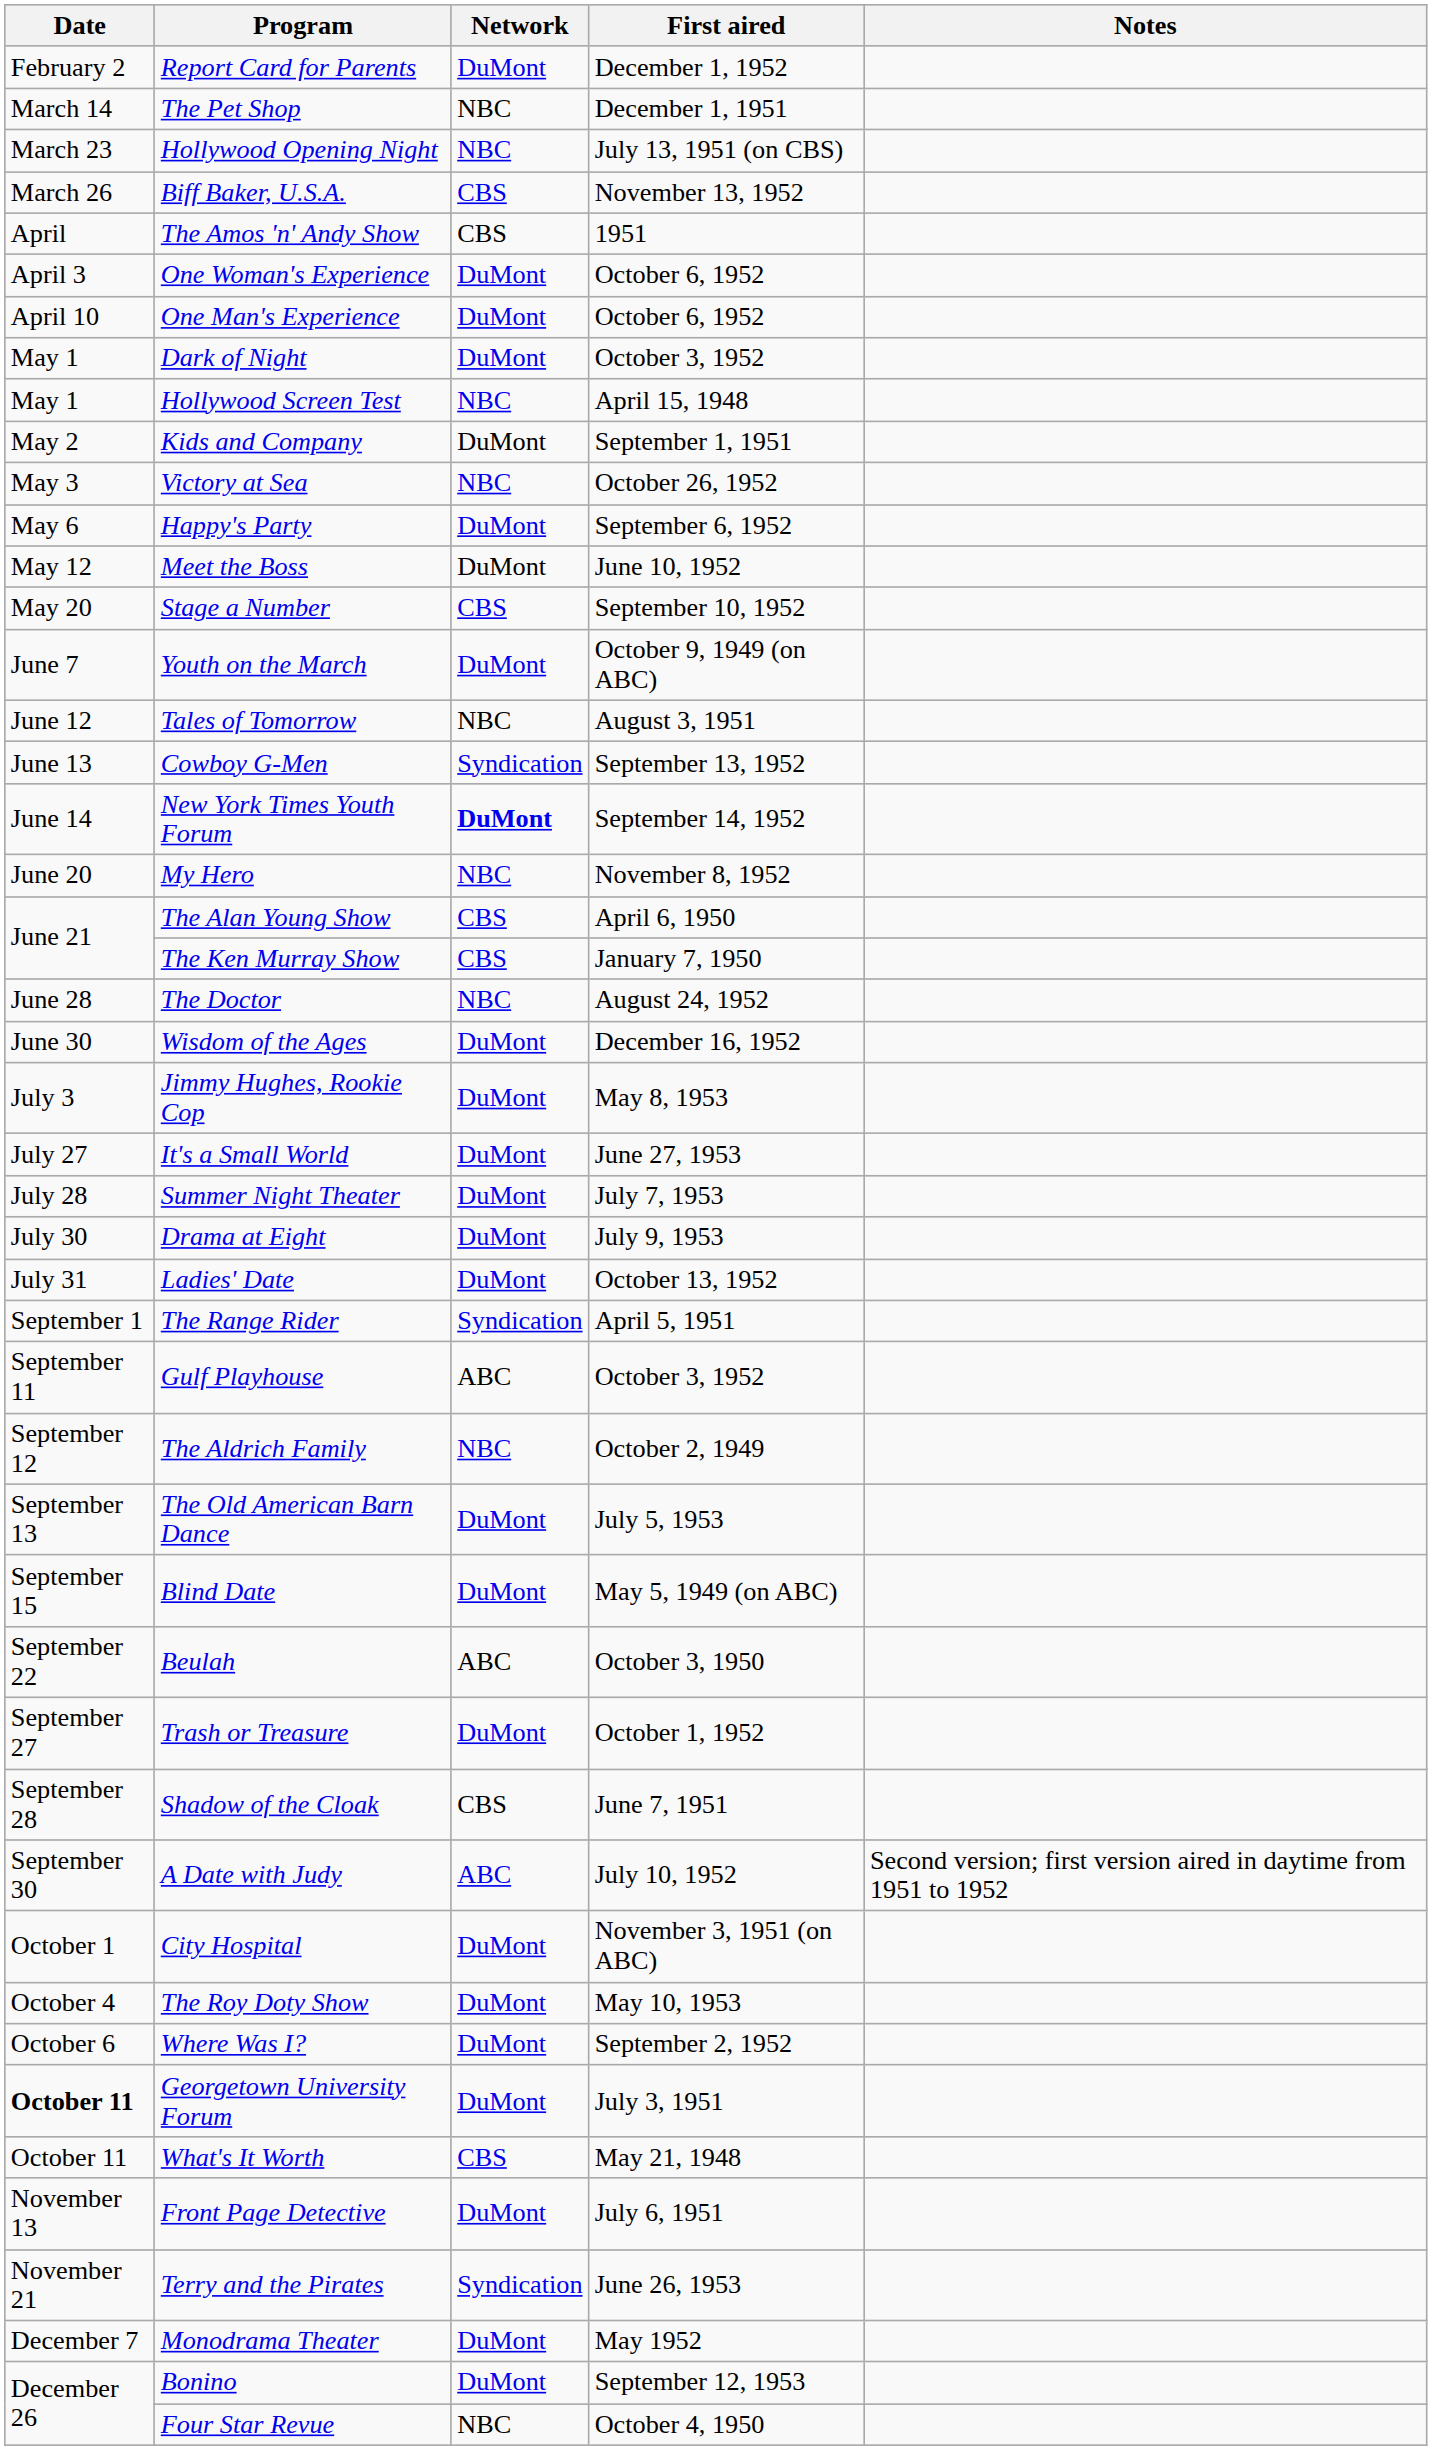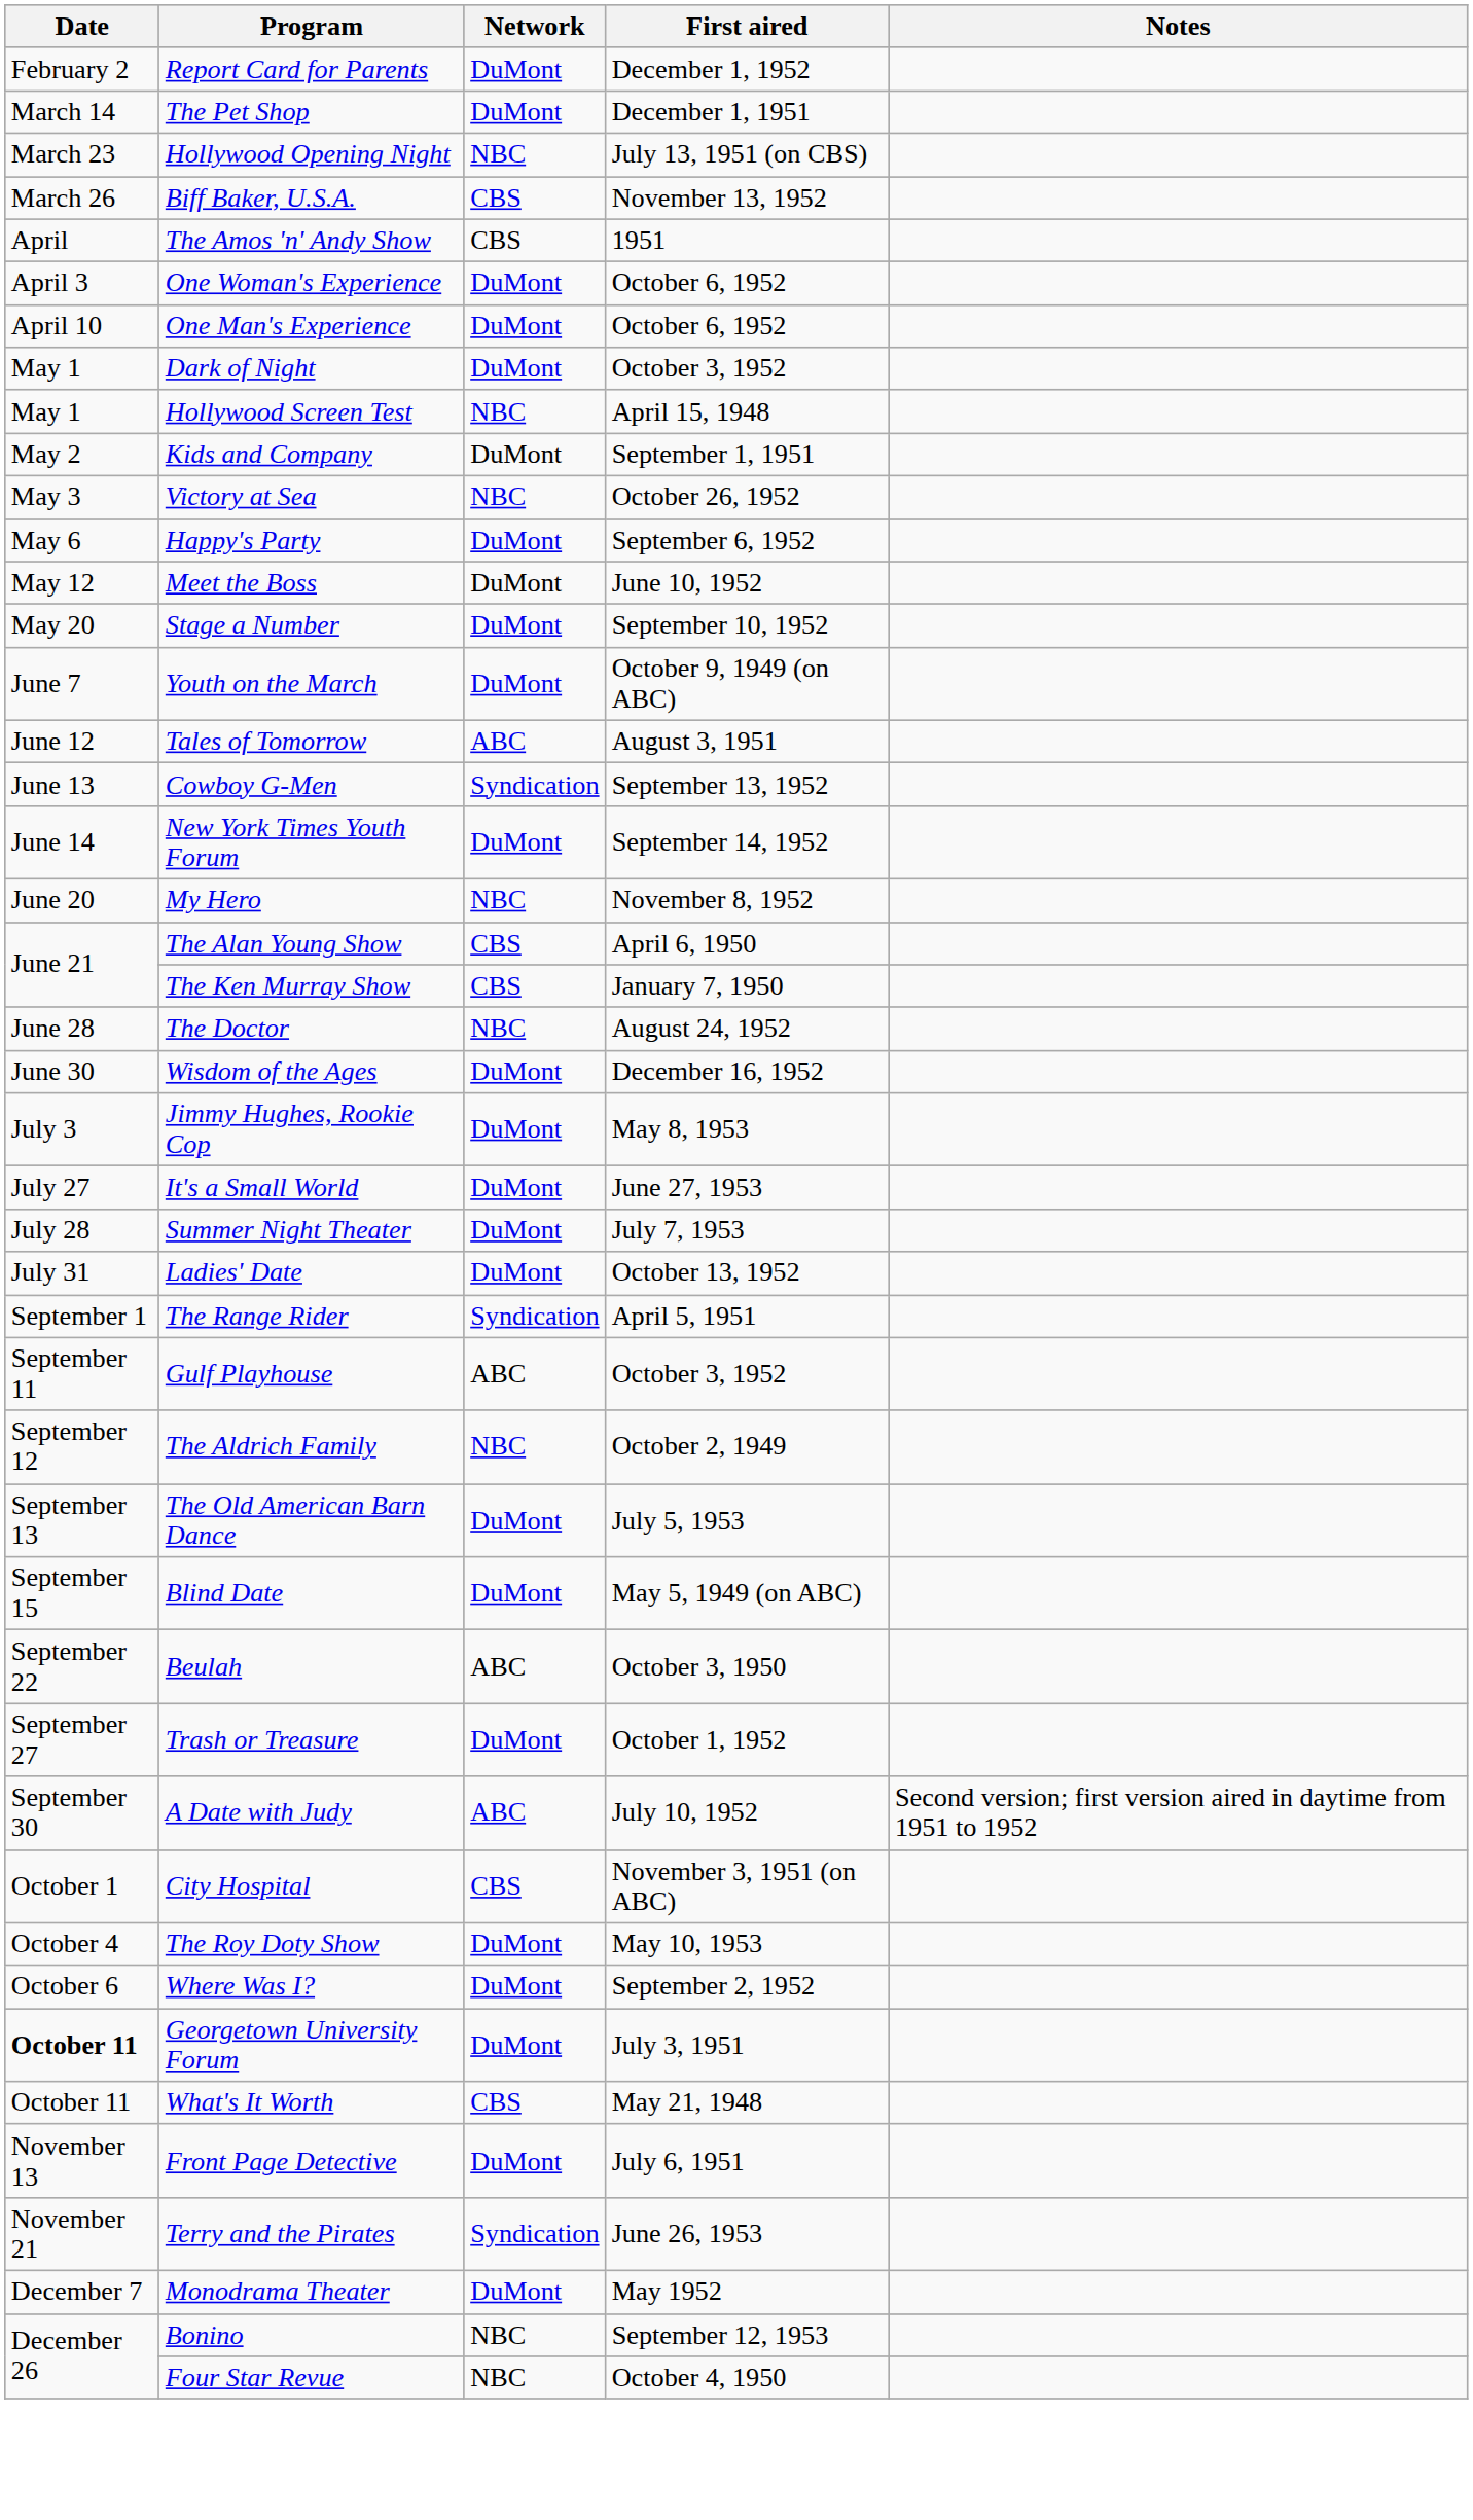 <table class="wikitable">
 <tr>
 <th>Date</th>
 <th>Program</th>
 <th>Network</th>
 <th>First aired</th>
 <th>Notes</th>
 </tr>
 <tr>
 <td>February 2</td>
 <td><em><a href='#'>Report Card for Parents</a></em></td>
 <td><a href='#'>DuMont</a></td>
 <td>December 1, 1952</td>
 <td></td>
 </tr>
 <tr>
 <td>March 14</td>
 <td><em><a href='#'>The Pet Shop</a></em></td>
-<td>NBC</td>
+<td><a href='#'>DuMont</a></td>
 <td>December 1, 1951</td>
 <td></td>
 </tr>
 <tr>
 <td>March 23</td>
 <td><em><a href='#'>Hollywood Opening Night</a></em></td>
 <td><a href='#'>NBC</a></td>
 <td>July 13, 1951 (on CBS)</td>
 <td></td>
 </tr>
 <tr>
 <td>March 26</td>
 <td><em><a href='#'>Biff Baker, U.S.A.</a></em></td>
 <td><a href='#'>CBS</a></td>
 <td>November 13, 1952</td>
 <td></td>
 </tr>
 <tr>
 <td>April</td>
 <td><em><a href='#'>The Amos 'n' Andy Show</a></em></td>
 <td>CBS</td>
 <td>1951</td>
 <td></td>
 </tr>
 <tr>
 <td>April 3</td>
 <td><em><a href='#'>One Woman's Experience</a></em></td>
 <td><a href='#'>DuMont</a></td>
 <td>October 6, 1952</td>
 <td></td>
 </tr>
 <tr>
 <td>April 10</td>
 <td><em><a href='#'>One Man's Experience</a></em></td>
 <td><a href='#'>DuMont</a></td>
 <td>October 6, 1952</td>
 <td></td>
 </tr>
 <tr>
 <td>May 1</td>
 <td><em><a href='#'>Dark of Night</a></em></td>
 <td><a href='#'>DuMont</a></td>
 <td>October 3, 1952</td>
 <td></td>
 </tr>
 <tr>
 <td>May 1</td>
 <td><em><a href='#'>Hollywood Screen Test</a></em></td>
 <td><a href='#'>NBC</a></td>
 <td>April 15, 1948</td>
 <td></td>
 </tr>
 <tr>
 <td>May 2</td>
 <td><em><a href='#'>Kids and Company</a></em></td>
 <td>DuMont</td>
 <td>September 1, 1951</td>
 <td></td>
 </tr>
 <tr>
 <td>May 3</td>
 <td><em><a href='#'>Victory at Sea</a></em></td>
 <td><a href='#'>NBC</a></td>
 <td>October 26, 1952</td>
 <td></td>
 </tr>
 <tr>
 <td>May 6</td>
 <td><em><a href='#'>Happy's Party</a></em></td>
 <td><a href='#'>DuMont</a></td>
 <td>September 6, 1952</td>
 <td></td>
 </tr>
 <tr>
 <td>May 12</td>
 <td><em><a href='#'>Meet the Boss</a></em></td>
 <td>DuMont</td>
 <td>June 10, 1952</td>
 <td></td>
 </tr>
 <tr>
 <td>May 20</td>
 <td><em><a href='#'>Stage a Number</a></em></td>
-<td><a href='#'>CBS</a></td>
+<td><a href='#'>DuMont</a></td>
 <td>September 10, 1952</td>
 <td></td>
 </tr>
 <tr>
 <td>June 7</td>
 <td><em><a href='#'>Youth on the March</a></em></td>
 <td><a href='#'>DuMont</a></td>
 <td>October 9, 1949 (on ABC)</td>
 <td></td>
 </tr>
 <tr>
 <td>June 12</td>
 <td><em><a href='#'>Tales of Tomorrow</a></em></td>
-<td>NBC</td>
+<td><a href='#'>ABC</a></td>
 <td>August 3, 1951</td>
 <td></td>
 </tr>
 <tr>
 <td>June 13</td>
 <td><em><a href='#'>Cowboy G-Men</a></em></td>
 <td><a href='#'>Syndication</a></td>
 <td>September 13, 1952</td>
 <td></td>
 </tr>
 <tr>
 <td>June 14</td>
 <td><em><a href='#'>New York Times Youth Forum</a></em></td>
-<td><strong><a href='#'>DuMont</a></strong></td>
+<td><a href='#'>DuMont</a></td>
 <td>September 14, 1952</td>
 <td></td>
 </tr>
 <tr>
 <td>June 20</td>
 <td><em><a href='#'>My Hero</a></em></td>
 <td><a href='#'>NBC</a></td>
 <td>November 8, 1952</td>
 <td></td>
 </tr>
 <tr>
 <td rowspan="2">June 21</td>
 <td><em><a href='#'>The Alan Young Show</a></em></td>
 <td><a href='#'>CBS</a></td>
 <td>April 6, 1950</td>
 <td></td>
 </tr>
 <tr>
 <td><em><a href='#'>The Ken Murray Show</a></em></td>
 <td><a href='#'>CBS</a></td>
 <td>January 7, 1950</td>
 <td></td>
 </tr>
 <tr>
 <td>June 28</td>
 <td><em><a href='#'>The Doctor</a></em></td>
 <td><a href='#'>NBC</a></td>
 <td>August 24, 1952</td>
 <td></td>
 </tr>
 <tr>
 <td>June 30</td>
 <td><em><a href='#'>Wisdom of the Ages</a></em></td>
 <td><a href='#'>DuMont</a></td>
 <td>December 16, 1952</td>
 <td></td>
 </tr>
 <tr>
 <td>July 3</td>
 <td><em><a href='#'>Jimmy Hughes, Rookie Cop</a></em></td>
 <td><a href='#'>DuMont</a></td>
 <td>May 8, 1953</td>
 <td></td>
 </tr>
 <tr>
 <td>July 27</td>
 <td><em><a href='#'>It's a Small World</a></em></td>
 <td><a href='#'>DuMont</a></td>
 <td>June 27, 1953</td>
 <td></td>
 </tr>
 <tr>
 <td>July 28</td>
 <td><em><a href='#'>Summer Night Theater</a></em></td>
 <td><a href='#'>DuMont</a></td>
 <td>July 7, 1953</td>
 <td></td>
 </tr>
 <tr>
-<td>July 30</td>
-<td><em><a href='#'>Drama at Eight</a></em></td>
-<td><a href='#'>DuMont</a></td>
-<td>July 9, 1953</td>
-<td></td>
-</tr>
-<tr>
 <td>July 31</td>
 <td><em><a href='#'>Ladies' Date</a></em></td>
 <td><a href='#'>DuMont</a></td>
 <td>October 13, 1952</td>
 <td></td>
 </tr>
 <tr>
 <td>September 1</td>
 <td><em><a href='#'>The Range Rider</a></em></td>
 <td><a href='#'>Syndication</a></td>
 <td>April 5, 1951</td>
 <td></td>
 </tr>
 <tr>
 <td>September 11</td>
 <td><em><a href='#'>Gulf Playhouse</a></em></td>
 <td>ABC</td>
 <td>October 3, 1952</td>
 <td></td>
 </tr>
 <tr>
 <td>September 12</td>
 <td><em><a href='#'>The Aldrich Family</a></em></td>
 <td><a href='#'>NBC</a></td>
 <td>October 2, 1949</td>
 <td></td>
 </tr>
 <tr>
 <td>September 13</td>
 <td><em><a href='#'>The Old American Barn Dance</a></em></td>
 <td><a href='#'>DuMont</a></td>
 <td>July 5, 1953</td>
 <td></td>
 </tr>
 <tr>
 <td>September 15</td>
 <td><em><a href='#'>Blind Date</a></em></td>
 <td><a href='#'>DuMont</a></td>
 <td>May 5, 1949 (on ABC)</td>
 <td></td>
 </tr>
 <tr>
 <td>September 22</td>
 <td><em><a href='#'>Beulah</a></em></td>
 <td>ABC</td>
 <td>October 3, 1950</td>
 <td></td>
 </tr>
 <tr>
 <td>September 27</td>
 <td><em><a href='#'>Trash or Treasure</a></em></td>
 <td><a href='#'>DuMont</a></td>
 <td>October 1, 1952</td>
 <td></td>
 </tr>
 <tr>
-<td>September 28</td>
-<td><em><a href='#'>Shadow of the Cloak</a></em></td>
-<td>CBS</td>
-<td>June 7, 1951</td>
-<td></td>
-</tr>
-<tr>
 <td>September 30</td>
 <td><em><a href='#'>A Date with Judy</a></em></td>
 <td><a href='#'>ABC</a></td>
 <td>July 10, 1952</td>
 <td>Second version; first version aired in daytime from 1951 to 1952</td>
 </tr>
 <tr>
 <td>October 1</td>
 <td><em><a href='#'>City Hospital</a></em></td>
-<td><a href='#'>DuMont</a></td>
+<td><a href='#'>CBS</a></td>
 <td>November 3, 1951 (on ABC)</td>
 <td></td>
 </tr>
 <tr>
 <td>October 4</td>
 <td><em><a href='#'>The Roy Doty Show</a></em></td>
 <td><a href='#'>DuMont</a></td>
 <td>May 10, 1953</td>
 <td></td>
 </tr>
 <tr>
 <td>October 6</td>
 <td><em><a href='#'>Where Was I?</a></em></td>
 <td><a href='#'>DuMont</a></td>
 <td>September 2, 1952</td>
 <td></td>
 </tr>
 <tr>
 <td><strong>October 11</strong></td>
 <td><em><a href='#'>Georgetown University Forum</a></em></td>
 <td><a href='#'>DuMont</a></td>
 <td>July 3, 1951</td>
 <td></td>
 </tr>
 <tr>
 <td>October 11</td>
 <td><em><a href='#'>What's It Worth</a></em></td>
 <td><a href='#'>CBS</a></td>
 <td>May 21, 1948</td>
 </tr>
 <tr>
 <td>November 13</td>
 <td><em><a href='#'>Front Page Detective</a></em></td>
 <td><a href='#'>DuMont</a></td>
 <td>July 6, 1951</td>
 <td></td>
 </tr>
 <tr>
 <td>November 21</td>
 <td><em><a href='#'>Terry and the Pirates</a></em></td>
 <td><a href='#'>Syndication</a></td>
 <td>June 26, 1953</td>
 <td></td>
 </tr>
 <tr>
 <td>December 7</td>
 <td><em><a href='#'>Monodrama Theater</a></em></td>
 <td><a href='#'>DuMont</a></td>
 <td>May 1952</td>
 <td></td>
 </tr>
 <tr>
 <td rowspan="2">December 26</td>
 <td><em><a href='#'>Bonino</a></em></td>
-<td><a href='#'>DuMont</a></td>
+<td>NBC</td>
 <td>September 12, 1953</td>
 <td></td>
 </tr>
 <tr>
 <td><em><a href='#'>Four Star Revue</a></em></td>
 <td>NBC</td>
 <td>October 4, 1950</td>
 <td></td>
 </tr>
 </table>
